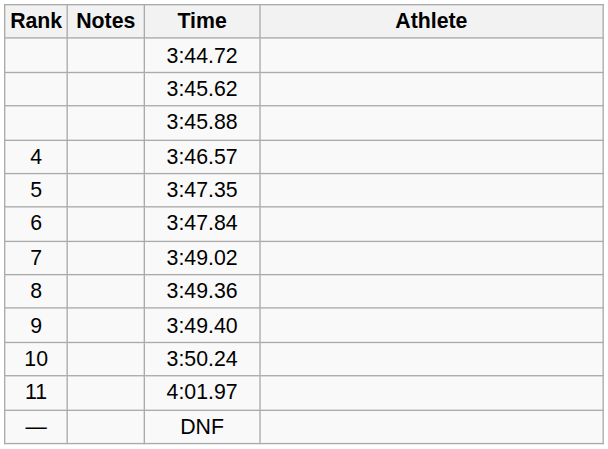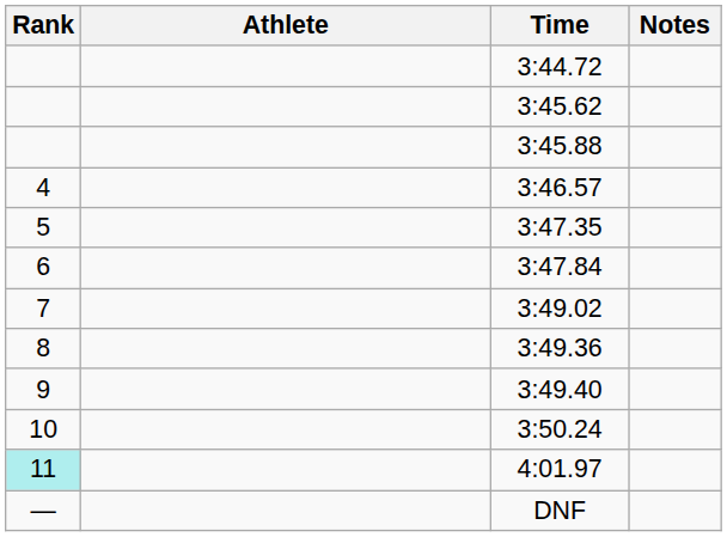 <table class="wikitable" style="text-align:center">
 <tr>
 <th width=40>Rank</th>
+<th width=250>Athlete</th>
+<th width=80>Time</th>
 <th width=50>Notes</th>
-<th width=80>Time</th>
-<th width=250>Athlete</th>
 </tr>
 <tr>
 <td></td>
+<td align=left></td>
+<td>3:44.72</td>
 <td></td>
-<td>3:44.72</td>
-<td align=left></td>
 </tr>
 <tr>
 <td></td>
+<td align=left></td>
+<td>3:45.62</td>
 <td></td>
-<td>3:45.62</td>
-<td align=left></td>
 </tr>
 <tr>
 <td></td>
+<td align=left></td>
+<td>3:45.88</td>
 <td></td>
-<td>3:45.88</td>
-<td align=left></td>
 </tr>
 <tr>
 <td>4</td>
+<td align=left></td>
+<td>3:46.57</td>
 <td></td>
-<td>3:46.57</td>
-<td align=left></td>
 </tr>
 <tr>
 <td>5</td>
+<td align=left></td>
+<td>3:47.35</td>
 <td></td>
-<td>3:47.35</td>
-<td align=left></td>
 </tr>
 <tr>
 <td>6</td>
+<td align=left></td>
+<td>3:47.84</td>
 <td></td>
-<td>3:47.84</td>
-<td align=left></td>
 </tr>
 <tr>
 <td>7</td>
+<td align=left></td>
+<td>3:49.02</td>
 <td></td>
-<td>3:49.02</td>
-<td align=left></td>
 </tr>
 <tr>
 <td>8</td>
+<td align=left></td>
+<td>3:49.36</td>
 <td></td>
-<td>3:49.36</td>
-<td align=left></td>
 </tr>
 <tr>
 <td>9</td>
+<td align=left></td>
+<td>3:49.40</td>
 <td></td>
-<td>3:49.40</td>
-<td align=left></td>
 </tr>
 <tr>
 <td>10</td>
+<td align=left></td>
+<td>3:50.24</td>
 <td></td>
-<td>3:50.24</td>
-<td align=left></td>
 </tr>
 <tr>
-<td>11</td>
+<td style="background: paleturquoise;">11</td>
+<td align=left></td>
+<td>4:01.97</td>
 <td></td>
-<td>4:01.97</td>
-<td align=left></td>
 </tr>
 <tr>
 <td>—</td>
+<td align=left></td>
+<td>DNF</td>
 <td></td>
-<td>DNF</td>
-<td align=left></td>
 </tr>
 </table>
